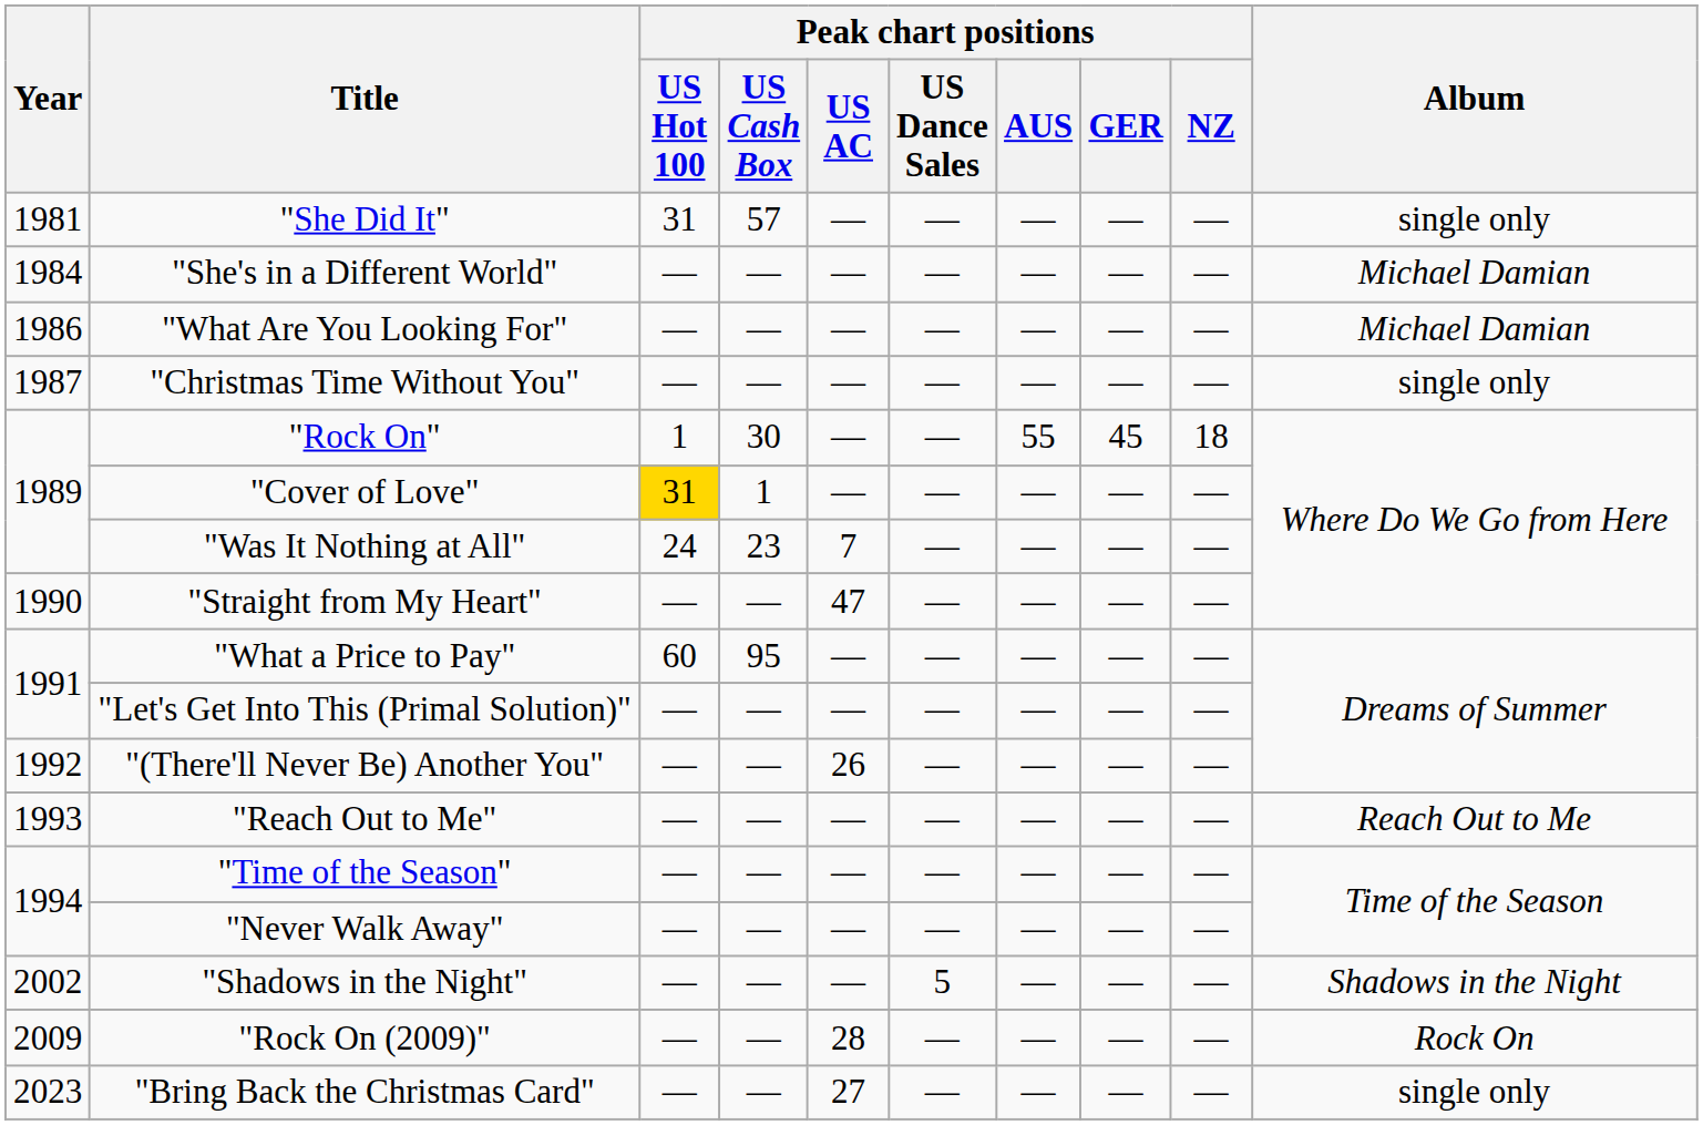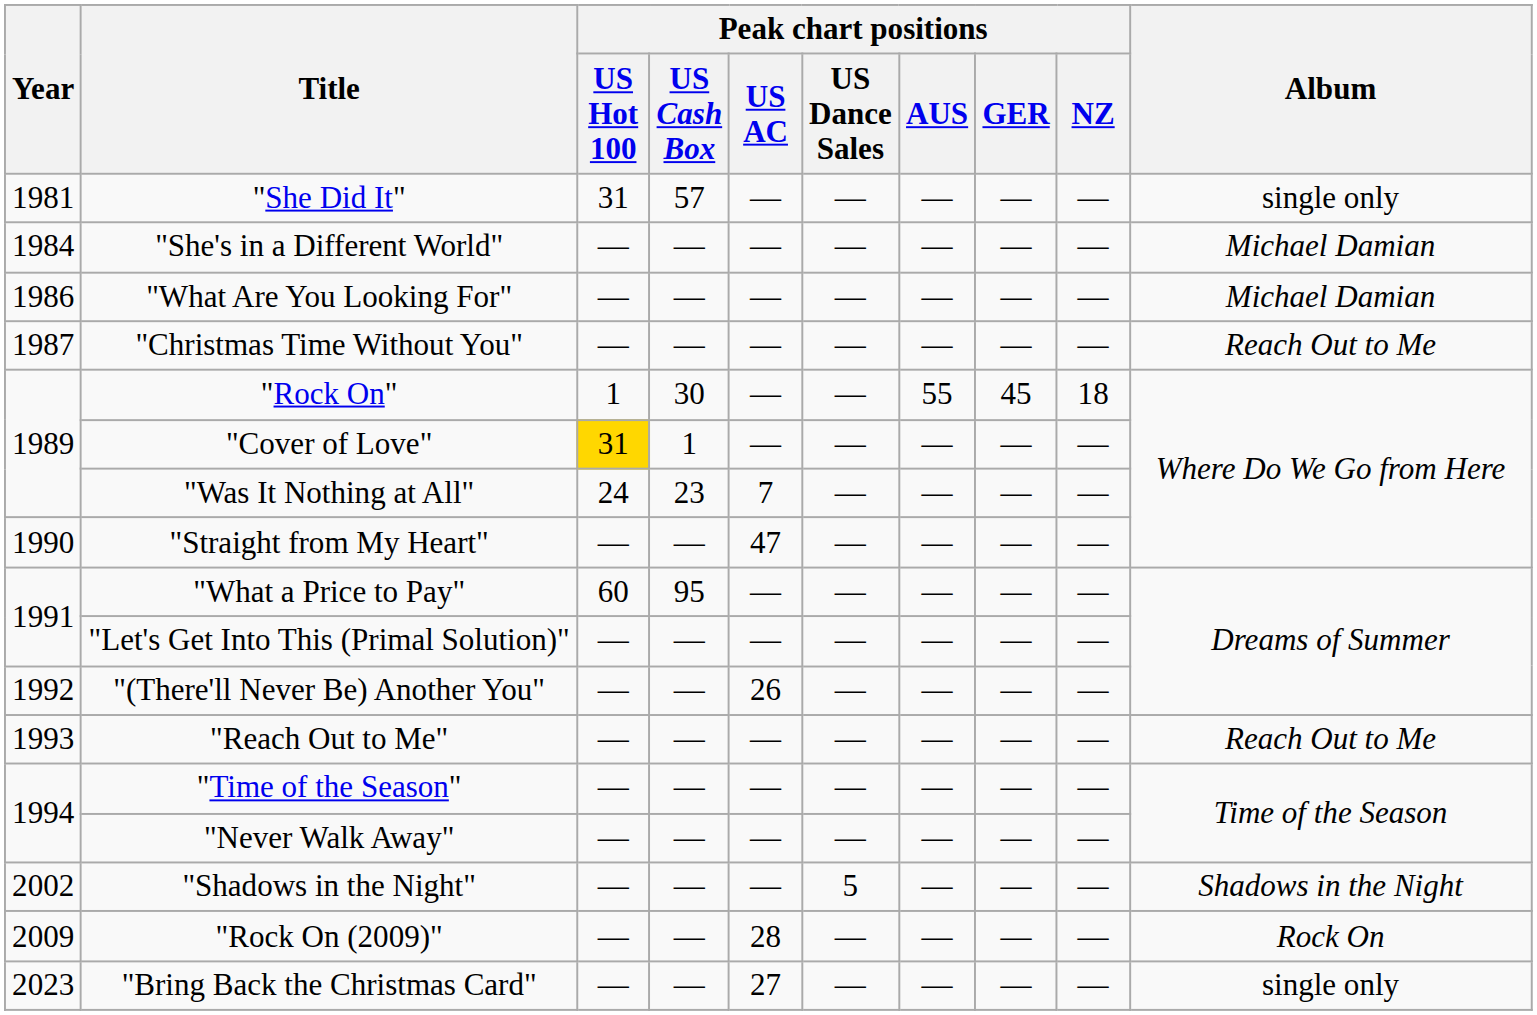 <table class="wikitable plainrowheaders" style="text-align:center;">
 <tr>
 <th scope="col" rowspan="2">Year</th>
 <th scope="col" rowspan="2">Title</th>
 <th scope="col" colspan="7">Peak chart positions</th>
 <th scope="col" rowspan="2">Album</th>
 </tr>
 <tr>
 <th width="30"><a href='#'>US Hot 100</a><br></th>
 <th width="30"><a href='#'>US<br><em>Cash Box</em></a><br></th>
 <th width="30"><a href='#'>US<br>AC</a><br></th>
 <th width="30">US<br>Dance<br>Sales<br></th>
 <th width="30"><a href='#'>AUS</a><br></th>
 <th width="30"><a href='#'>GER</a><br></th>
 <th width="30"><a href='#'>NZ</a><br></th>
 </tr>
 <tr>
 <td>1981</td>
 <td scope="row">"<a href='#'>She Did It</a>"</td>
 <td>31</td>
 <td>57</td>
 <td>—</td>
 <td>—</td>
 <td>—</td>
 <td>—</td>
 <td>—</td>
 <td width="200px">single only</td>
 </tr>
 <tr>
 <td>1984</td>
 <td scope="row">"She's in a Different World"</td>
 <td>—</td>
 <td>—</td>
 <td>—</td>
 <td>—</td>
 <td>—</td>
 <td>—</td>
 <td>—</td>
 <td width="200px"><em>Michael Damian</em></td>
 </tr>
 <tr>
 <td>1986</td>
 <td scope="row">"What Are You Looking For"</td>
 <td>—</td>
 <td>—</td>
 <td>—</td>
 <td>—</td>
 <td>—</td>
 <td>—</td>
 <td>—</td>
 <td width="200px"><em>Michael Damian</em></td>
 </tr>
 <tr>
 <td>1987</td>
 <td scope="row">"Christmas Time Without You"</td>
 <td>—</td>
 <td>—</td>
 <td>—</td>
 <td>—</td>
 <td>—</td>
 <td>—</td>
 <td>—</td>
-<td width="200px">single only</td>
+<td width="200px"><em>Reach Out to Me</em></td>
 </tr>
 <tr>
 <td rowspan="3">1989</td>
 <td scope="row">"<a href='#'>Rock On</a>"</td>
 <td>1</td>
 <td>30</td>
 <td>—</td>
 <td>—</td>
 <td>55</td>
 <td>45</td>
 <td>18</td>
 <td width="200px" rowspan="4"><em>Where Do We Go from Here</em></td>
 </tr>
 <tr>
 <td scope="row">"Cover of Love"</td>
 <td style="background: gold;">31</td>
 <td>1</td>
 <td>—</td>
 <td>—</td>
 <td>—</td>
 <td>—</td>
 <td>—</td>
 </tr>
 <tr>
 <td scope="row">"Was It Nothing at All"</td>
 <td>24</td>
 <td>23</td>
 <td>7</td>
 <td>—</td>
 <td>—</td>
 <td>—</td>
 <td>—</td>
 </tr>
 <tr>
 <td>1990</td>
 <td scope="row">"Straight from My Heart"</td>
 <td>—</td>
 <td>—</td>
 <td>47</td>
 <td>—</td>
 <td>—</td>
 <td>—</td>
 <td>—</td>
 </tr>
 <tr>
 <td rowspan="2">1991</td>
 <td scope="row">"What a Price to Pay"</td>
 <td>60</td>
 <td>95</td>
 <td>—</td>
 <td>—</td>
 <td>—</td>
 <td>—</td>
 <td>—</td>
 <td width="200px" rowspan="3"><em>Dreams of Summer</em></td>
 </tr>
 <tr>
 <td scope="row">"Let's Get Into This (Primal Solution)"</td>
 <td>—</td>
 <td>—</td>
 <td>—</td>
 <td>—</td>
 <td>—</td>
 <td>—</td>
 <td>—</td>
 </tr>
 <tr>
 <td>1992</td>
 <td scope="row">"(There'll Never Be) Another You"</td>
 <td>—</td>
 <td>—</td>
 <td>26</td>
 <td>—</td>
 <td>—</td>
 <td>—</td>
 <td>—</td>
 </tr>
 <tr>
 <td>1993</td>
 <td scope="row">"Reach Out to Me"</td>
 <td>—</td>
 <td>—</td>
 <td>—</td>
 <td>—</td>
 <td>—</td>
 <td>—</td>
 <td>—</td>
 <td width="200px"><em>Reach Out to Me</em></td>
 </tr>
 <tr>
 <td rowspan="2">1994</td>
 <td scope="row">"<a href='#'>Time of the Season</a>"</td>
 <td>—</td>
 <td>—</td>
 <td>—</td>
 <td>—</td>
 <td>—</td>
 <td>—</td>
 <td>—</td>
 <td width="200px" rowspan="2"><em>Time of the Season</em></td>
 </tr>
 <tr>
 <td scope="row">"Never Walk Away"</td>
 <td>—</td>
 <td>—</td>
 <td>—</td>
 <td>—</td>
 <td>—</td>
 <td>—</td>
 <td>—</td>
 </tr>
 <tr>
 <td>2002</td>
 <td scope="row">"Shadows in the Night"</td>
 <td>—</td>
 <td>—</td>
 <td>—</td>
 <td>5</td>
 <td>—</td>
 <td>—</td>
 <td>—</td>
 <td width="200px"><em>Shadows in the Night</em></td>
 </tr>
 <tr>
 <td>2009</td>
 <td scope="row">"Rock On (2009)"</td>
 <td>—</td>
 <td>—</td>
 <td>28</td>
 <td>—</td>
 <td>—</td>
 <td>—</td>
 <td>—</td>
 <td width="200px"><em>Rock On</em></td>
 </tr>
 <tr>
 <td>2023</td>
 <td scope="row">"Bring Back the Christmas Card"<br></td>
 <td>—</td>
 <td>—</td>
 <td>27</td>
 <td>—</td>
 <td>—</td>
 <td>—</td>
 <td>—</td>
 <td width="200px">single only</td>
 </tr>
 </table>
